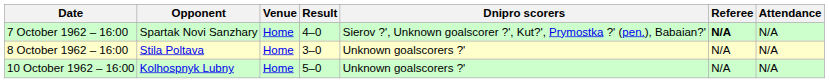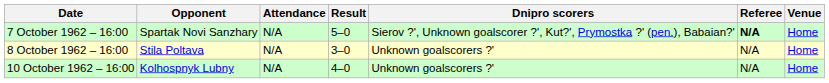 <table class="wikitable" style="text-align:left">
 <tr>
 <th>Date</th>
 <th>Opponent</th>
-<th>Venue</th>
+<th>Attendance</th>
 <th>Result</th>
 <th>Dnipro scorers</th>
 <th>Referee</th>
-<th>Attendance</th>
+<th>Venue</th>
 </tr>
 <tr style="background:#ccffcc">
 <td>7 October 1962 – 16:00</td>
 <td>Spartak Novi Sanzhary</td>
-<td><a href='#'>Home</a></td>
-<td>4–0</td>
+<td>N/A</td>
+<td>5–0</td>
 <td>Sierov ?', Unknown goalscorer ?', Kut?', <a href='#'>Prymostka</a> ?' (<a href='#'>pen.</a>), Babaian?'</td>
 <td><strong>N/A</strong></td>
-<td>N/A</td>
+<td><a href='#'>Home</a></td>
 </tr>
 <tr style="background:#ffffcc">
 <td>8 October 1962 – 16:00</td>
 <td><a href='#'>Stila Poltava</a></td>
-<td><a href='#'>Home</a></td>
+<td>N/A</td>
 <td>3–0</td>
 <td>Unknown goalscorers ?'</td>
 <td>N/A</td>
-<td>N/A</td>
+<td><a href='#'>Home</a></td>
 </tr>
 <tr style="background:#ccffcc">
 <td>10 October 1962 – 16:00</td>
 <td><a href='#'>Kolhospnyk Lubny</a></td>
-<td><a href='#'>Home</a></td>
-<td>5–0</td>
+<td>N/A</td>
+<td>4–0</td>
 <td>Unknown goalscorers ?'</td>
 <td>N/A</td>
-<td>N/A</td>
+<td><a href='#'>Home</a></td>
 </tr>
 </table>
